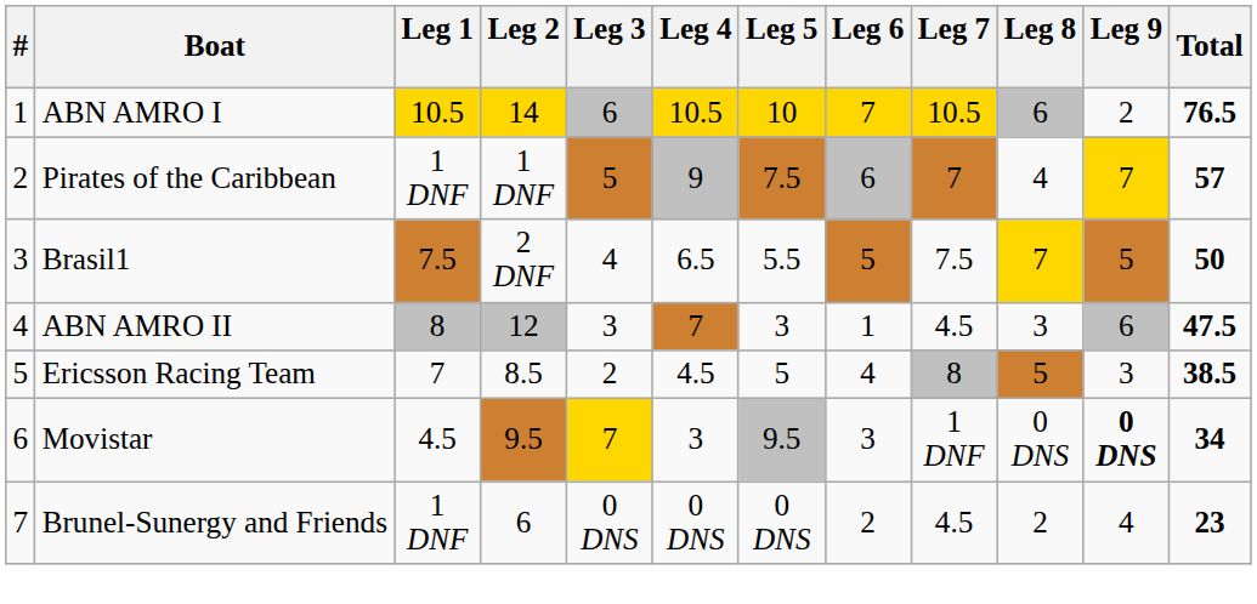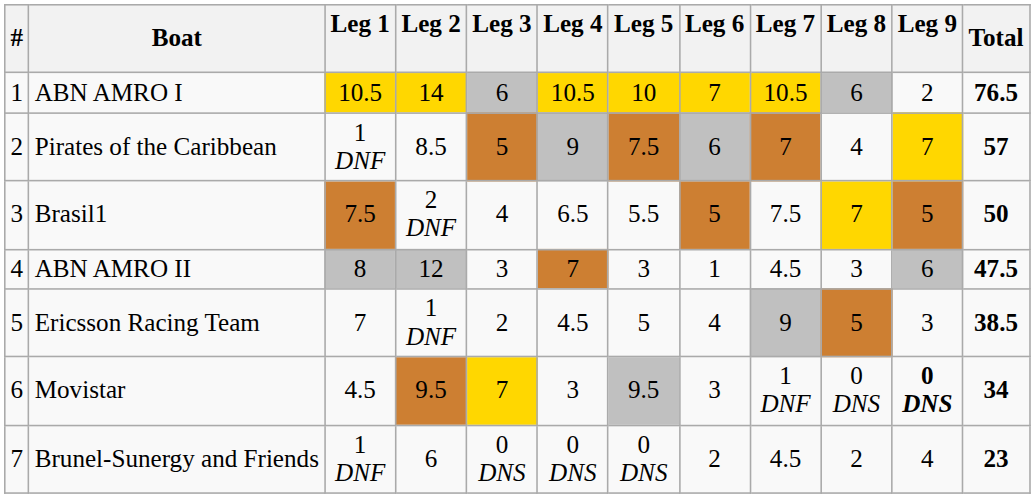 <table class="wikitable" style="text-align: center;">
 <tr>
 <th>#</th>
 <th>Boat</th>
 <th>Leg 1<br><br></th>
 <th>Leg 2<br><br></th>
 <th>Leg 3<br><br></th>
 <th>Leg 4<br><br></th>
 <th>Leg 5<br><br></th>
 <th>Leg 6<br><br></th>
 <th>Leg 7<br><br></th>
 <th>Leg 8<br><br></th>
 <th>Leg 9<br><br></th>
 <th>Total</th>
 </tr>
 <tr>
 <td>1</td>
 <td align=left>ABN AMRO I</td>
 <td style="background-color: gold;">10.5</td>
 <td style="background-color: gold;">14</td>
 <td style="background-color: silver;">6</td>
 <td style="background-color: gold;">10.5</td>
 <td style="background-color: gold;">10</td>
 <td style="background-color: gold;">7</td>
 <td style="background-color: gold;">10.5</td>
 <td style="background-color: silver;">6</td>
 <td>2</td>
 <td><strong>76.5</strong></td>
 </tr>
 <tr>
 <td>2</td>
 <td align=left>Pirates of the Caribbean</td>
 <td>1 <br><em>DNF</em></td>
-<td>1 <br><em>DNF</em></td>
+<td>8.5</td>
 <td style="background-color: #cd7f32;">5</td>
 <td style="background-color: silver;">9</td>
 <td style="background-color: #cd7f32;">7.5</td>
 <td style="background-color: silver;">6</td>
 <td style="background-color: #cd7f32;">7</td>
 <td>4</td>
 <td style="background-color: gold;">7</td>
 <td><strong>57</strong></td>
 </tr>
 <tr>
 <td>3</td>
 <td align=left>Brasil1</td>
 <td style="background-color: #cd7f32;">7.5</td>
 <td>2 <br><em>DNF</em></td>
 <td>4</td>
 <td>6.5</td>
 <td>5.5</td>
 <td style="background-color: #cd7f32;">5</td>
 <td>7.5</td>
 <td style="background-color: gold;">7</td>
 <td style="background-color: #cd7f32;">5</td>
 <td><strong>50</strong></td>
 </tr>
 <tr>
 <td>4</td>
 <td align=left>ABN AMRO II</td>
 <td style="background-color: silver;">8</td>
 <td style="background-color: silver;">12</td>
 <td>3</td>
 <td style="background-color: #cd7f32;">7</td>
 <td>3</td>
 <td>1</td>
 <td>4.5</td>
 <td>3</td>
 <td style="background-color: silver;">6</td>
 <td><strong>47.5</strong></td>
 </tr>
 <tr>
 <td>5</td>
 <td align=left>Ericsson Racing Team</td>
 <td>7</td>
-<td>8.5</td>
+<td>1 <br><em>DNF</em></td>
 <td>2</td>
 <td>4.5</td>
 <td>5</td>
 <td>4</td>
-<td style="background-color: silver;">8</td>
+<td style="background-color: silver;">9</td>
 <td style="background-color: #cd7f32;">5</td>
 <td>3</td>
 <td><strong>38.5</strong></td>
 </tr>
 <tr>
 <td>6</td>
 <td align=left>Movistar</td>
 <td>4.5</td>
 <td style="background-color: #cd7f32;">9.5</td>
 <td style="background-color: gold;">7</td>
 <td>3</td>
 <td style="background-color: silver;">9.5</td>
 <td>3</td>
 <td>1 <br><em>DNF</em></td>
 <td>0 <br><em>DNS</em></td>
 <td><strong>0 <br><em>DNS</em></strong></td>
 <td><strong>34</strong></td>
 </tr>
 <tr>
 <td>7</td>
 <td align=left>Brunel-Sunergy and Friends</td>
 <td>1 <br><em>DNF</em></td>
 <td>6</td>
 <td>0 <br><em>DNS</em></td>
 <td>0 <br><em>DNS</em></td>
 <td>0 <br><em>DNS</em></td>
 <td>2</td>
 <td>4.5</td>
 <td>2</td>
 <td>4</td>
 <td><strong>23</strong></td>
 </tr>
 </table>
